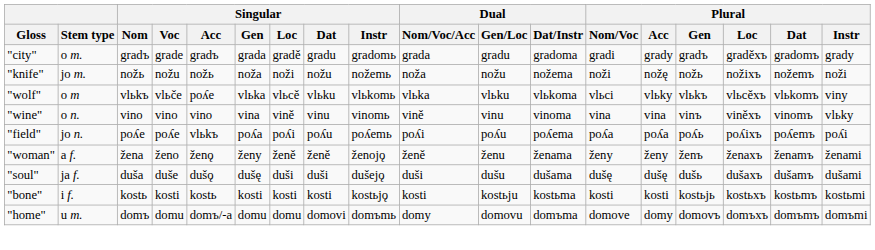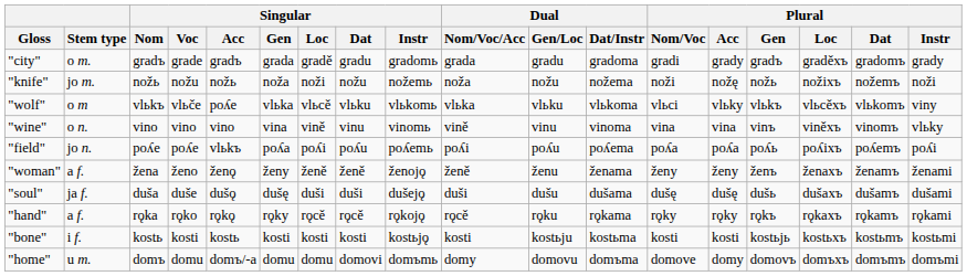 <table class="wikitable">
 <tr>
 <th colspan="2"></th>
 <th colspan="7">Singular</th>
 <th colspan="3">Dual</th>
 <th colspan="6">Plural</th>
 </tr>
 <tr>
 <th>Gloss</th>
 <th>Stem type</th>
 <th>Nom</th>
 <th>Voc</th>
 <th>Acc</th>
 <th>Gen</th>
 <th>Loc</th>
 <th>Dat</th>
 <th>Instr</th>
 <th>Nom/Voc/Acc</th>
 <th>Gen/Loc</th>
 <th>Dat/Instr</th>
 <th>Nom/Voc</th>
 <th>Acc</th>
 <th>Gen</th>
 <th>Loc</th>
 <th>Dat</th>
 <th>Instr</th>
 </tr>
 <tr>
 <td>"city"</td>
 <td>o <em>m.</em></td>
 <td>gradъ</td>
 <td>grade</td>
 <td>gradъ</td>
 <td>grada</td>
 <td>gradě</td>
 <td>gradu</td>
 <td>gradomь</td>
 <td>grada</td>
 <td>gradu</td>
 <td>gradoma</td>
 <td>gradi</td>
 <td>grady</td>
 <td>gradъ</td>
 <td>graděxъ</td>
 <td>gradomъ</td>
 <td>grady</td>
 </tr>
 <tr>
 <td>"knife"</td>
 <td>jo <em>m.</em></td>
 <td>nožь</td>
 <td>nožu</td>
 <td>nožь</td>
 <td>noža</td>
 <td>noži</td>
 <td>nožu</td>
 <td>nožemь</td>
 <td>noža</td>
 <td>nožu</td>
 <td>nožema</td>
 <td>noži</td>
 <td>nožę</td>
 <td>nožь</td>
 <td>nožixъ</td>
 <td>nožemъ</td>
 <td>noži</td>
 </tr>
 <tr>
 <td>"wolf"</td>
 <td>o <em>m</em></td>
 <td>vlьkъ</td>
 <td>vlьče</td>
 <td>poʎe</td>
 <td>vlьka</td>
 <td>vlьcě</td>
 <td>vlьku</td>
 <td>vlьkomь</td>
 <td>vlьka</td>
 <td>vlьku</td>
 <td>vlьkoma</td>
 <td>vlьci</td>
 <td>vlьky</td>
 <td>vlьkъ</td>
 <td>vlьcěxъ</td>
 <td>vlьkomъ</td>
 <td>viny</td>
 </tr>
 <tr>
 <td>"wine"</td>
 <td>o <em>n.</em></td>
 <td>vino</td>
 <td>vino</td>
 <td>vino</td>
 <td>vina</td>
 <td>vině</td>
 <td>vinu</td>
 <td>vinomь</td>
 <td>vině</td>
 <td>vinu</td>
 <td>vinoma</td>
 <td>vina</td>
 <td>vina</td>
 <td>vinъ</td>
 <td>viněxъ</td>
 <td>vinomъ</td>
 <td>vlьky</td>
 </tr>
 <tr>
 <td>"field"</td>
 <td>jo <em>n.</em></td>
 <td>poʎe</td>
 <td>poʎe</td>
 <td>vlьkъ</td>
 <td>poʎa</td>
 <td>poʎi</td>
 <td>poʎu</td>
 <td>poʎemь</td>
 <td>poʎi</td>
 <td>poʎu</td>
 <td>poʎema</td>
 <td>poʎa</td>
 <td>poʎa</td>
 <td>poʎь</td>
 <td>poʎixъ</td>
 <td>poʎemъ</td>
 <td>poʎi</td>
 </tr>
 <tr>
 <td>"woman"</td>
 <td>a <em>f.</em></td>
 <td>žena</td>
 <td>ženo</td>
 <td>ženǫ</td>
 <td>ženy</td>
 <td>ženě</td>
 <td>ženě</td>
 <td>ženojǫ</td>
 <td>ženě</td>
 <td>ženu</td>
 <td>ženama</td>
 <td>ženy</td>
 <td>ženy</td>
 <td>ženъ</td>
 <td>ženaxъ</td>
 <td>ženamъ</td>
 <td>ženami</td>
 </tr>
 <tr>
 <td>"soul"</td>
 <td>ja <em>f.</em></td>
 <td>duša</td>
 <td>duše</td>
 <td>dušǫ</td>
 <td>dušę</td>
 <td>duši</td>
 <td>duši</td>
 <td>dušejǫ</td>
 <td>duši</td>
 <td>dušu</td>
 <td>dušama</td>
 <td>dušę</td>
 <td>dušę</td>
 <td>dušь</td>
 <td>dušaxъ</td>
 <td>dušamъ</td>
 <td>dušami</td>
 </tr>
 <tr>
+<td>"hand"</td>
+<td>a <em>f.</em></td>
+<td>rǫka</td>
+<td>rǫko</td>
+<td>rǫkǫ</td>
+<td>rǫky</td>
+<td>rǫcě</td>
+<td>rǫcě</td>
+<td>rǫkojǫ</td>
+<td>rǫcě</td>
+<td>rǫku</td>
+<td>rǫkama</td>
+<td>rǫky</td>
+<td>rǫky</td>
+<td>rǫkъ</td>
+<td>rǫkaxъ</td>
+<td>rǫkamъ</td>
+<td>rǫkami</td>
+</tr>
+<tr>
 <td>"bone"</td>
 <td>i <em>f.</em></td>
 <td>kostь</td>
 <td>kosti</td>
 <td>kostь</td>
 <td>kosti</td>
 <td>kosti</td>
 <td>kosti</td>
 <td>kostьjǫ</td>
 <td>kosti</td>
 <td>kostьju</td>
 <td>kostьma</td>
 <td>kosti</td>
 <td>kosti</td>
 <td>kostьjь</td>
 <td>kostьxъ</td>
 <td>kostьmъ</td>
 <td>kostьmi</td>
 </tr>
 <tr>
 <td>"home"</td>
 <td>u <em>m.</em></td>
 <td>domъ</td>
 <td>domu</td>
 <td>domъ/-a</td>
 <td>domu</td>
 <td>domu</td>
 <td>domovi</td>
 <td>domъmь</td>
 <td>domy</td>
 <td>domovu</td>
 <td>domъma</td>
 <td>domove</td>
 <td>domy</td>
 <td>domovъ</td>
 <td>domъxъ</td>
 <td>domъmъ</td>
 <td>domъmi</td>
 </tr>
 </table>
